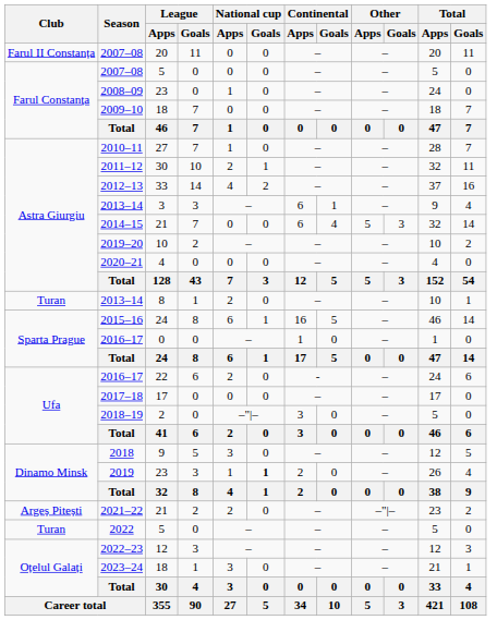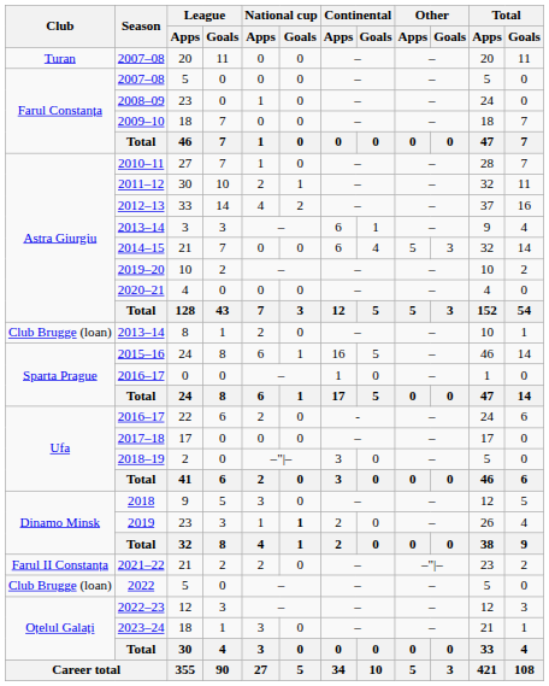 <table class="wikitable" style="text-align:center">
 <tr>
 <th rowspan="2">Club</th>
 <th rowspan="2">Season</th>
 <th colspan="2">League</th>
 <th colspan="2">National cup</th>
 <th colspan="2">Continental</th>
 <th colspan="2">Other</th>
 <th colspan="2">Total</th>
 </tr>
 <tr>
 <th>Apps</th>
 <th>Goals</th>
 <th>Apps</th>
 <th>Goals</th>
 <th>Apps</th>
 <th>Goals</th>
 <th>Apps</th>
 <th>Goals</th>
 <th>Apps</th>
 <th>Goals</th>
 </tr>
 <tr>
-<td><a href='#'>Farul II Constanța</a></td>
+<td><a href='#'>Turan</a></td>
 <td><a href='#'>2007–08</a></td>
 <td>20</td>
 <td>11</td>
 <td>0</td>
 <td>0</td>
 <td colspan="2">–</td>
 <td colspan="2">–</td>
 <td>20</td>
 <td>11</td>
 </tr>
 <tr>
 <td rowspan="4"><a href='#'>Farul Constanța</a></td>
 <td><a href='#'>2007–08</a></td>
 <td>5</td>
 <td>0</td>
 <td>0</td>
 <td>0</td>
 <td colspan="2">–</td>
 <td colspan="2">–</td>
 <td>5</td>
 <td>0</td>
 </tr>
 <tr>
 <td><a href='#'>2008–09</a></td>
 <td>23</td>
 <td>0</td>
 <td>1</td>
 <td>0</td>
 <td colspan="2">–</td>
 <td colspan="2">–</td>
 <td>24</td>
 <td>0</td>
 </tr>
 <tr>
 <td><a href='#'>2009–10</a></td>
 <td>18</td>
 <td>7</td>
 <td>0</td>
 <td>0</td>
 <td colspan="2">–</td>
 <td colspan="2">–</td>
 <td>18</td>
 <td>7</td>
 </tr>
 <tr>
 <th>Total</th>
 <th>46</th>
 <th>7</th>
 <th>1</th>
 <th>0</th>
 <th>0</th>
 <th>0</th>
 <th>0</th>
 <th>0</th>
 <th>47</th>
 <th>7</th>
 </tr>
 <tr>
 <td rowspan="8"><a href='#'>Astra Giurgiu</a></td>
 <td><a href='#'>2010–11</a></td>
 <td>27</td>
 <td>7</td>
 <td>1</td>
 <td>0</td>
 <td colspan="2">–</td>
 <td colspan="2">–</td>
 <td>28</td>
 <td>7</td>
 </tr>
 <tr>
 <td><a href='#'>2011–12</a></td>
 <td>30</td>
 <td>10</td>
 <td>2</td>
 <td>1</td>
 <td colspan="2">–</td>
 <td colspan="2">–</td>
 <td>32</td>
 <td>11</td>
 </tr>
 <tr>
 <td><a href='#'>2012–13</a></td>
 <td>33</td>
 <td>14</td>
 <td>4</td>
 <td>2</td>
 <td colspan="2">–</td>
 <td colspan="2">–</td>
 <td>37</td>
 <td>16</td>
 </tr>
 <tr>
 <td><a href='#'>2013–14</a></td>
 <td>3</td>
 <td>3</td>
 <td colspan="2">–</td>
 <td>6</td>
 <td>1</td>
 <td colspan="2">–</td>
 <td>9</td>
 <td>4</td>
 </tr>
 <tr>
 <td><a href='#'>2014–15</a></td>
 <td>21</td>
 <td>7</td>
 <td>0</td>
 <td>0</td>
 <td>6</td>
 <td>4</td>
 <td>5</td>
 <td>3</td>
 <td>32</td>
 <td>14</td>
 </tr>
 <tr>
 <td><a href='#'>2019–20</a></td>
 <td>10</td>
 <td>2</td>
 <td colspan="2">–</td>
 <td colspan="2">–</td>
 <td colspan="2">–</td>
 <td>10</td>
 <td>2</td>
 </tr>
 <tr>
 <td><a href='#'>2020–21</a></td>
 <td>4</td>
 <td>0</td>
 <td>0</td>
 <td>0</td>
 <td colspan="2">–</td>
 <td colspan="2">–</td>
 <td>4</td>
 <td>0</td>
 </tr>
 <tr>
 <th>Total</th>
 <th>128</th>
 <th>43</th>
 <th>7</th>
 <th>3</th>
 <th>12</th>
 <th>5</th>
 <th>5</th>
 <th>3</th>
 <th>152</th>
 <th>54</th>
 </tr>
 <tr>
-<td><a href='#'>Turan</a></td>
+<td><a href='#'>Club Brugge</a> (loan)</td>
 <td><a href='#'>2013–14</a></td>
 <td>8</td>
 <td>1</td>
 <td>2</td>
 <td>0</td>
 <td colspan="2">–</td>
 <td colspan="2">–</td>
 <td>10</td>
 <td>1</td>
 </tr>
 <tr>
 <td rowspan="3"><a href='#'>Sparta Prague</a></td>
 <td><a href='#'>2015–16</a></td>
 <td>24</td>
 <td>8</td>
 <td>6</td>
 <td>1</td>
 <td>16</td>
 <td>5</td>
 <td colspan="2">–</td>
 <td>46</td>
 <td>14</td>
 </tr>
 <tr>
 <td><a href='#'>2016–17</a></td>
 <td>0</td>
 <td>0</td>
 <td colspan="2">–</td>
 <td>1</td>
 <td>0</td>
 <td colspan="2">–</td>
 <td>1</td>
 <td>0</td>
 </tr>
 <tr>
 <th>Total</th>
 <th>24</th>
 <th>8</th>
 <th>6</th>
 <th>1</th>
 <th>17</th>
 <th>5</th>
 <th>0</th>
 <th>0</th>
 <th>47</th>
 <th>14</th>
 </tr>
 <tr>
 <td rowspan="4"><a href='#'>Ufa</a></td>
 <td><a href='#'>2016–17</a></td>
 <td>22</td>
 <td>6</td>
 <td>2</td>
 <td>0</td>
 <td colspan="2">-</td>
 <td colspan="2">–</td>
 <td>24</td>
 <td>6</td>
 </tr>
 <tr>
 <td><a href='#'>2017–18</a></td>
 <td>17</td>
 <td>0</td>
 <td>0</td>
 <td>0</td>
 <td colspan="2">–</td>
 <td colspan="2">–</td>
 <td>17</td>
 <td>0</td>
 </tr>
 <tr>
 <td><a href='#'>2018–19</a></td>
 <td>2</td>
 <td>0</td>
 <td colspan="2">–"|–</td>
 <td>3</td>
 <td>0</td>
 <td colspan="2">–</td>
 <td>5</td>
 <td>0</td>
 </tr>
 <tr>
 <th>Total</th>
 <th>41</th>
 <th>6</th>
 <th>2</th>
 <th>0</th>
 <th>3</th>
 <th>0</th>
 <th>0</th>
 <th>0</th>
 <th>46</th>
 <th>6</th>
 </tr>
 <tr>
 <td rowspan="3"><a href='#'>Dinamo Minsk</a></td>
 <td><a href='#'>2018</a></td>
 <td>9</td>
 <td>5</td>
 <td>3</td>
 <td>0</td>
 <td colspan="2">–</td>
 <td colspan="2">–</td>
 <td>12</td>
 <td>5</td>
 </tr>
 <tr>
 <td><a href='#'>2019</a></td>
 <td>23</td>
 <td>3</td>
 <td>1</td>
 <td><strong>1</strong></td>
 <td>2</td>
 <td>0</td>
 <td colspan="2">–</td>
 <td>26</td>
 <td>4</td>
 </tr>
 <tr>
 <th>Total</th>
 <th>32</th>
 <th>8</th>
 <th>4</th>
 <th>1</th>
 <th>2</th>
 <th>0</th>
 <th>0</th>
 <th>0</th>
 <th>38</th>
 <th>9</th>
 </tr>
 <tr>
-<td><a href='#'>Argeș Pitești</a></td>
+<td><a href='#'>Farul II Constanța</a></td>
 <td><a href='#'>2021–22</a></td>
 <td>21</td>
 <td>2</td>
 <td>2</td>
 <td>0</td>
 <td colspan="2">–</td>
 <td colspan="2">–"|–</td>
 <td>23</td>
 <td>2</td>
 </tr>
 <tr>
-<td><a href='#'>Turan</a></td>
+<td><a href='#'>Club Brugge</a> (loan)</td>
 <td><a href='#'>2022</a></td>
 <td>5</td>
 <td>0</td>
 <td colspan="2">–</td>
 <td colspan="2">–</td>
 <td colspan="2">–</td>
 <td>5</td>
 <td>0</td>
 </tr>
 <tr>
 <td rowspan="3"><a href='#'>Oțelul Galați</a></td>
 <td><a href='#'>2022–23</a></td>
 <td>12</td>
 <td>3</td>
 <td colspan="2">–</td>
 <td colspan="2">–</td>
 <td colspan="2">–</td>
 <td>12</td>
 <td>3</td>
 </tr>
 <tr>
 <td><a href='#'>2023–24</a></td>
 <td>18</td>
 <td>1</td>
 <td>3</td>
 <td>0</td>
 <td colspan="2">–</td>
 <td colspan="2">–</td>
 <td>21</td>
 <td>1</td>
 </tr>
 <tr>
 <th>Total</th>
 <th>30</th>
 <th>4</th>
 <th>3</th>
 <th>0</th>
 <th>0</th>
 <th>0</th>
 <th>0</th>
 <th>0</th>
 <th>33</th>
 <th>4</th>
 </tr>
 <tr>
 <th colspan="2">Career total</th>
 <th>355</th>
 <th>90</th>
 <th>27</th>
 <th>5</th>
 <th>34</th>
 <th>10</th>
 <th>5</th>
 <th>3</th>
 <th>421</th>
 <th>108</th>
 </tr>
 </table>
